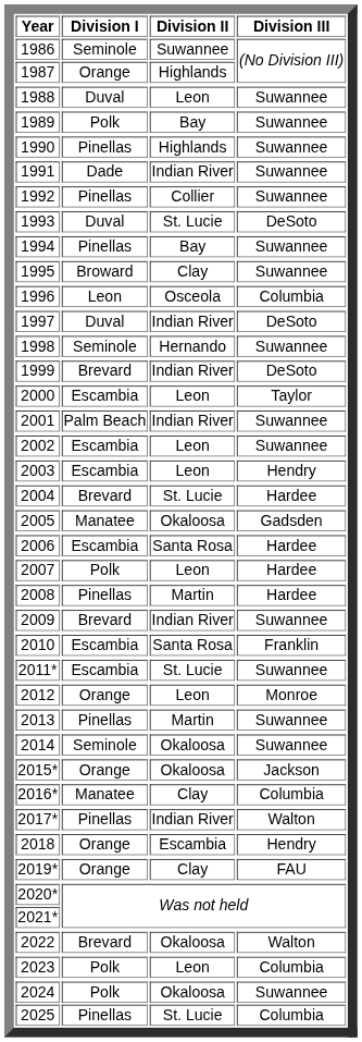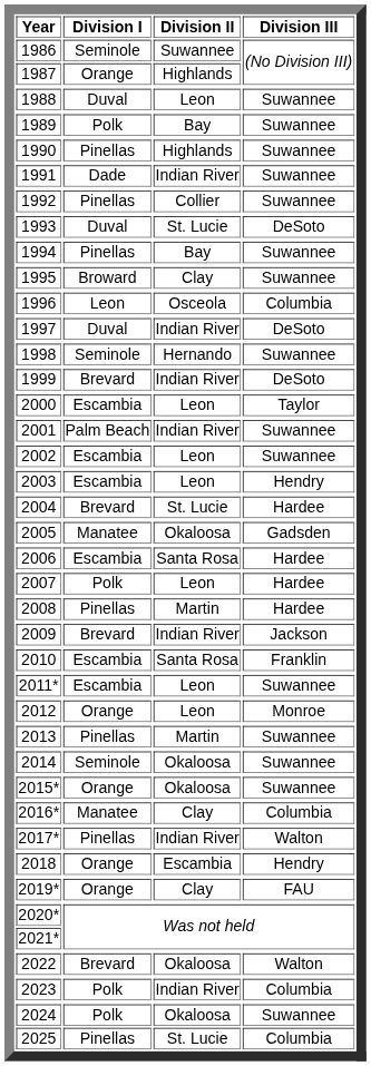 <table border=10>
 <tr>
 <th>Year</th>
 <th>Division I</th>
 <th>Division II</th>
 <th>Division III</th>
 </tr>
 <tr style="text-align:center;">
 <td>1986</td>
 <td>Seminole</td>
 <td>Suwannee</td>
 <td rowspan="2"><em>(No Division III)</em></td>
 </tr>
 <tr style="text-align:center;">
 <td>1987</td>
 <td>Orange</td>
 <td>Highlands</td>
 </tr>
 <tr>
 </tr>
 <tr style="text-align:center;">
 <td>1988</td>
 <td>Duval</td>
 <td>Leon</td>
 <td>Suwannee</td>
 </tr>
 <tr>
 </tr>
 <tr style="text-align:center;">
 <td>1989</td>
 <td>Polk</td>
 <td>Bay</td>
 <td>Suwannee</td>
 </tr>
 <tr>
 </tr>
 <tr style="text-align:center;">
 <td>1990</td>
 <td>Pinellas</td>
 <td>Highlands</td>
 <td>Suwannee</td>
 </tr>
 <tr>
 </tr>
 <tr style="text-align:center;">
 <td>1991</td>
 <td>Dade</td>
 <td>Indian River</td>
 <td>Suwannee</td>
 </tr>
 <tr>
 </tr>
 <tr style="text-align:center;">
 <td>1992</td>
 <td>Pinellas</td>
 <td>Collier</td>
 <td>Suwannee</td>
 </tr>
 <tr>
 </tr>
 <tr style="text-align:center;">
 <td>1993</td>
 <td>Duval</td>
 <td>St. Lucie</td>
 <td>DeSoto</td>
 </tr>
 <tr>
 </tr>
 <tr style="text-align:center;">
 <td>1994</td>
 <td>Pinellas</td>
 <td>Bay</td>
 <td>Suwannee</td>
 </tr>
 <tr>
 </tr>
 <tr style="text-align:center;">
 <td>1995</td>
 <td>Broward</td>
 <td>Clay</td>
 <td>Suwannee</td>
 </tr>
 <tr>
 </tr>
 <tr style="text-align:center;">
 <td>1996</td>
 <td>Leon</td>
 <td>Osceola</td>
 <td>Columbia</td>
 </tr>
 <tr>
 </tr>
 <tr style="text-align:center;">
 <td>1997</td>
 <td>Duval</td>
 <td>Indian River</td>
 <td>DeSoto</td>
 </tr>
 <tr>
 </tr>
 <tr style="text-align:center;">
 <td>1998</td>
 <td>Seminole</td>
 <td>Hernando</td>
 <td>Suwannee</td>
 </tr>
 <tr>
 </tr>
 <tr style="text-align:center;">
 <td>1999</td>
 <td>Brevard</td>
 <td>Indian River</td>
 <td>DeSoto</td>
 </tr>
 <tr>
 </tr>
 <tr style="text-align:center;">
 <td>2000</td>
 <td>Escambia</td>
 <td>Leon</td>
 <td>Taylor</td>
 </tr>
 <tr>
 </tr>
 <tr style="text-align:center;">
 <td>2001</td>
 <td>Palm Beach</td>
 <td>Indian River</td>
 <td>Suwannee</td>
 </tr>
 <tr>
 </tr>
 <tr style="text-align:center;">
 <td>2002</td>
 <td>Escambia</td>
 <td>Leon</td>
 <td>Suwannee</td>
 </tr>
 <tr>
 </tr>
 <tr style="text-align:center;">
 <td>2003</td>
 <td>Escambia</td>
 <td>Leon</td>
 <td>Hendry</td>
 </tr>
 <tr>
 </tr>
 <tr style="text-align:center;">
 <td>2004</td>
 <td>Brevard</td>
 <td>St. Lucie</td>
 <td>Hardee</td>
 </tr>
 <tr>
 </tr>
 <tr style="text-align:center;">
 <td>2005</td>
 <td>Manatee</td>
 <td>Okaloosa</td>
 <td>Gadsden</td>
 </tr>
 <tr>
 </tr>
 <tr style="text-align:center;">
 <td>2006</td>
 <td>Escambia</td>
 <td>Santa Rosa</td>
 <td>Hardee</td>
 </tr>
 <tr>
 </tr>
 <tr style="text-align:center;">
 <td>2007</td>
 <td>Polk</td>
 <td>Leon</td>
 <td>Hardee</td>
 </tr>
 <tr>
 </tr>
 <tr style="text-align:center;">
 <td>2008</td>
 <td>Pinellas</td>
 <td>Martin</td>
 <td>Hardee</td>
 </tr>
 <tr>
 </tr>
 <tr style="text-align:center;">
 <td>2009</td>
 <td>Brevard</td>
 <td>Indian River</td>
-<td>Suwannee</td>
+<td>Jackson</td>
 </tr>
 <tr>
 </tr>
 <tr style="text-align:center;">
 <td>2010</td>
 <td>Escambia</td>
 <td>Santa Rosa</td>
 <td>Franklin</td>
 </tr>
 <tr>
 </tr>
 <tr style="text-align:center;">
 <td>2011*</td>
 <td>Escambia</td>
-<td>St. Lucie</td>
+<td>Leon</td>
 <td>Suwannee</td>
 </tr>
 <tr>
 </tr>
 <tr style="text-align:center;">
 <td>2012</td>
 <td>Orange</td>
 <td>Leon</td>
 <td>Monroe</td>
 </tr>
 <tr>
 </tr>
 <tr style="text-align:center;">
 <td>2013</td>
 <td>Pinellas</td>
 <td>Martin</td>
 <td>Suwannee</td>
 </tr>
 <tr>
 </tr>
 <tr style="text-align:center;">
 <td>2014</td>
 <td>Seminole</td>
 <td>Okaloosa</td>
 <td>Suwannee</td>
 </tr>
 <tr>
 </tr>
 <tr style="text-align:center;">
 <td>2015*</td>
 <td>Orange</td>
 <td>Okaloosa</td>
-<td>Jackson</td>
+<td>Suwannee</td>
 </tr>
 <tr>
 </tr>
 <tr style="text-align:center;">
 <td>2016*</td>
 <td>Manatee</td>
 <td>Clay</td>
 <td>Columbia</td>
 </tr>
 <tr>
 </tr>
 <tr style="text-align:center;">
 <td>2017*</td>
 <td>Pinellas</td>
 <td>Indian River</td>
 <td>Walton</td>
 </tr>
 <tr>
 </tr>
 <tr style="text-align:center;">
 <td>2018</td>
 <td>Orange</td>
 <td>Escambia</td>
 <td>Hendry</td>
 </tr>
 <tr>
 </tr>
 <tr style="text-align:center;">
 <td>2019*</td>
 <td>Orange</td>
 <td>Clay</td>
 <td>FAU</td>
 </tr>
 <tr>
 </tr>
 <tr style="text-align:center;">
 <td>2020*</td>
 <td colspan="3" rowspan="2"><em>Was not held</em></td>
 </tr>
 <tr>
 <td>2021*</td>
 </tr>
 <tr>
 </tr>
 <tr style="text-align:center;">
 <td>2022</td>
 <td>Brevard</td>
 <td>Okaloosa</td>
 <td>Walton</td>
 </tr>
 <tr>
 </tr>
 <tr style="text-align:center;">
 <td>2023</td>
 <td>Polk</td>
-<td>Leon</td>
+<td>Indian River</td>
 <td>Columbia</td>
 </tr>
 <tr>
 </tr>
 <tr style="text-align:center;">
 <td>2024</td>
 <td>Polk</td>
 <td>Okaloosa</td>
 <td>Suwannee</td>
 </tr>
 <tr style="text-align:center;">
 <td>2025</td>
 <td>Pinellas</td>
 <td>St. Lucie</td>
 <td>Columbia</td>
 </tr>
 </table>
